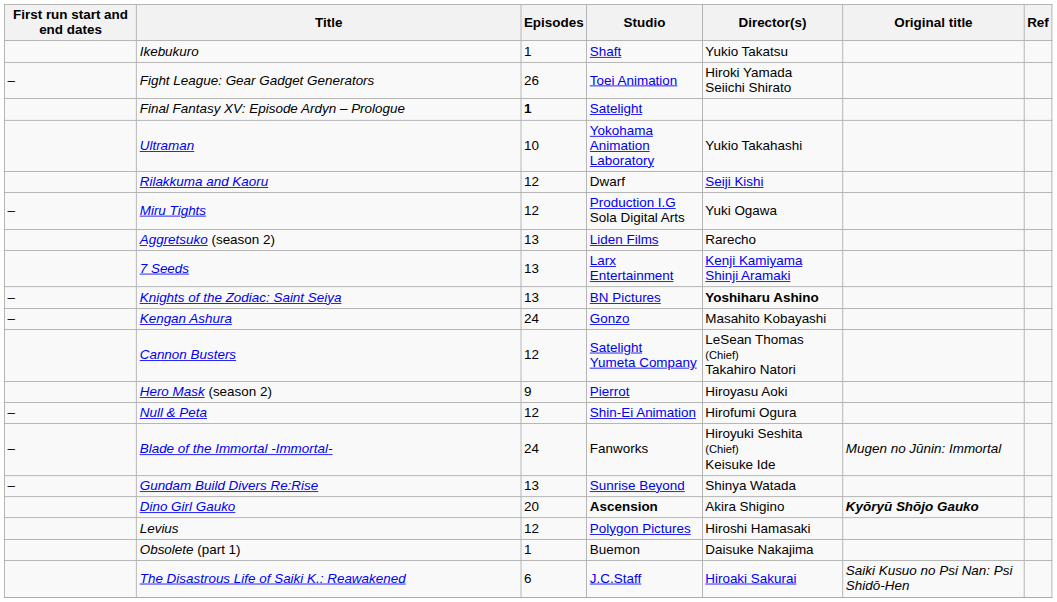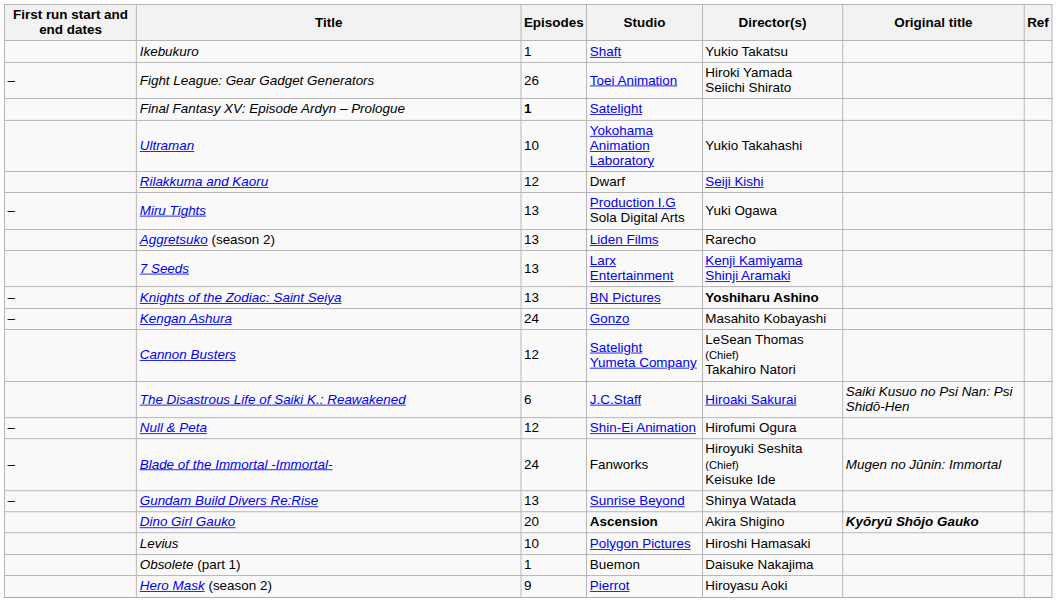 <table class="wikitable sortable" border="1">
 <tr>
 <th data-sort-type="text" width="150px">First run start and end dates</th>
 <th width="450px">Title</th>
 <th data-sort-type="text" width="10px">Episodes</th>
 <th data-sort-type="text" width="130px">Studio</th>
 <th data-sort-type="text" width="160px">Director(s)</th>
 <th>Original title</th>
 <th class="unsortable" width="5px">Ref</th>
 </tr>
 <tr>
 <td></td>
 <td><em>Ikebukuro</em></td>
 <td>1</td>
 <td><a href='#'>Shaft</a></td>
 <td>Yukio Takatsu</td>
 <td></td>
 <td></td>
 </tr>
 <tr>
 <td> – </td>
 <td><em>Fight League: Gear Gadget Generators</em></td>
 <td>26</td>
 <td><a href='#'>Toei Animation</a></td>
 <td>Hiroki Yamada<br>Seiichi Shirato</td>
 <td></td>
 <td></td>
 </tr>
 <tr>
 <td></td>
 <td><em>Final Fantasy XV: Episode Ardyn – Prologue</em></td>
 <td><strong>1</strong></td>
 <td><a href='#'>Satelight</a></td>
 <td></td>
 <td></td>
 <td></td>
 </tr>
 <tr>
 <td></td>
 <td><em><a href='#'>Ultraman</a></em></td>
 <td>10</td>
 <td><a href='#'>Yokohama Animation Laboratory</a></td>
 <td>Yukio Takahashi</td>
 <td></td>
 <td></td>
 </tr>
 <tr>
 <td></td>
 <td><em><a href='#'>Rilakkuma and Kaoru</a></em></td>
 <td>12</td>
 <td>Dwarf</td>
 <td><a href='#'>Seiji Kishi</a></td>
 <td></td>
 <td></td>
 </tr>
 <tr>
 <td> – </td>
 <td><em><a href='#'>Miru Tights</a></em></td>
-<td>12</td>
+<td>13</td>
 <td><a href='#'>Production I.G</a><br>Sola Digital Arts</td>
 <td>Yuki Ogawa</td>
 <td></td>
 <td></td>
 </tr>
 <tr>
 <td></td>
 <td><em><a href='#'>Aggretsuko</a></em> (season 2)</td>
 <td>13</td>
 <td><a href='#'>Liden Films</a></td>
 <td>Rarecho</td>
 <td></td>
 <td></td>
 </tr>
 <tr>
 <td></td>
 <td><em><a href='#'>7 Seeds</a></em></td>
 <td>13</td>
 <td><a href='#'>Larx Entertainment</a></td>
 <td><a href='#'>Kenji Kamiyama</a><br><a href='#'>Shinji Aramaki</a></td>
 <td></td>
 <td></td>
 </tr>
 <tr>
 <td> – </td>
 <td><em><a href='#'>Knights of the Zodiac: Saint Seiya</a></em></td>
 <td>13</td>
 <td><a href='#'>BN Pictures</a></td>
 <td><strong>Yoshiharu Ashino</strong></td>
 <td></td>
 <td></td>
 </tr>
 <tr>
 <td> – </td>
 <td><em><a href='#'>Kengan Ashura</a></em></td>
 <td>24</td>
 <td><a href='#'>Gonzo</a></td>
 <td>Masahito Kobayashi</td>
 <td></td>
 <td></td>
 </tr>
 <tr>
 <td></td>
 <td><em><a href='#'>Cannon Busters</a></em></td>
 <td>12</td>
 <td><a href='#'>Satelight</a><br><a href='#'>Yumeta Company</a></td>
 <td>LeSean Thomas <small>(Chief)</small><br>Takahiro Natori</td>
 <td></td>
 <td></td>
 </tr>
 <tr>
 <td></td>
-<td><em><a href='#'>Hero Mask</a></em> (season 2)</td>
-<td>9</td>
-<td><a href='#'>Pierrot</a></td>
-<td>Hiroyasu Aoki</td>
-<td></td>
+<td><em><a href='#'>The Disastrous Life of Saiki K.: Reawakened</a></em></td>
+<td>6</td>
+<td><a href='#'>J.C.Staff</a></td>
+<td><a href='#'>Hiroaki Sakurai</a></td>
+<td><em>Saiki Kusuo no Psi Nan: Psi Shidō-Hen</em></td>
 <td></td>
 </tr>
 <tr>
 <td> – </td>
 <td><em><a href='#'>Null & Peta</a></em></td>
 <td>12</td>
 <td><a href='#'>Shin-Ei Animation</a></td>
 <td>Hirofumi Ogura</td>
 <td></td>
 <td></td>
 </tr>
 <tr>
 <td> – </td>
 <td><em><a href='#'>Blade of the Immortal -Immortal-</a></em></td>
 <td>24</td>
 <td>Fanworks</td>
 <td>Hiroyuki Seshita <small>(Chief)</small><br>Keisuke Ide</td>
 <td><em>Mugen no Jūnin: Immortal</em></td>
 <td></td>
 </tr>
 <tr>
 <td> – </td>
 <td><em><a href='#'>Gundam Build Divers Re:Rise</a></em></td>
 <td>13</td>
 <td><a href='#'>Sunrise Beyond</a></td>
 <td>Shinya Watada</td>
 <td></td>
 <td></td>
 </tr>
 <tr>
 <td></td>
 <td><em><a href='#'>Dino Girl Gauko</a></em></td>
 <td>20</td>
 <td><strong>Ascension</strong></td>
 <td>Akira Shigino</td>
 <td><strong><em>Kyōryū Shōjo Gauko</em></strong></td>
 <td></td>
 </tr>
 <tr>
 <td></td>
 <td><em>Levius</em></td>
-<td>12</td>
+<td>10</td>
 <td><a href='#'>Polygon Pictures</a></td>
 <td>Hiroshi Hamasaki</td>
 <td></td>
 <td></td>
 </tr>
 <tr>
 <td></td>
 <td><em>Obsolete</em> (part 1)</td>
 <td>1</td>
 <td>Buemon</td>
 <td>Daisuke Nakajima</td>
 <td></td>
 <td></td>
 </tr>
 <tr>
 <td></td>
-<td><em><a href='#'>The Disastrous Life of Saiki K.: Reawakened</a></em></td>
-<td>6</td>
-<td><a href='#'>J.C.Staff</a></td>
-<td><a href='#'>Hiroaki Sakurai</a></td>
-<td><em>Saiki Kusuo no Psi Nan: Psi Shidō-Hen</em></td>
+<td><em><a href='#'>Hero Mask</a></em> (season 2)</td>
+<td>9</td>
+<td><a href='#'>Pierrot</a></td>
+<td>Hiroyasu Aoki</td>
+<td></td>
 <td></td>
 </tr>
 <tr>
 </tr>
 </table>
